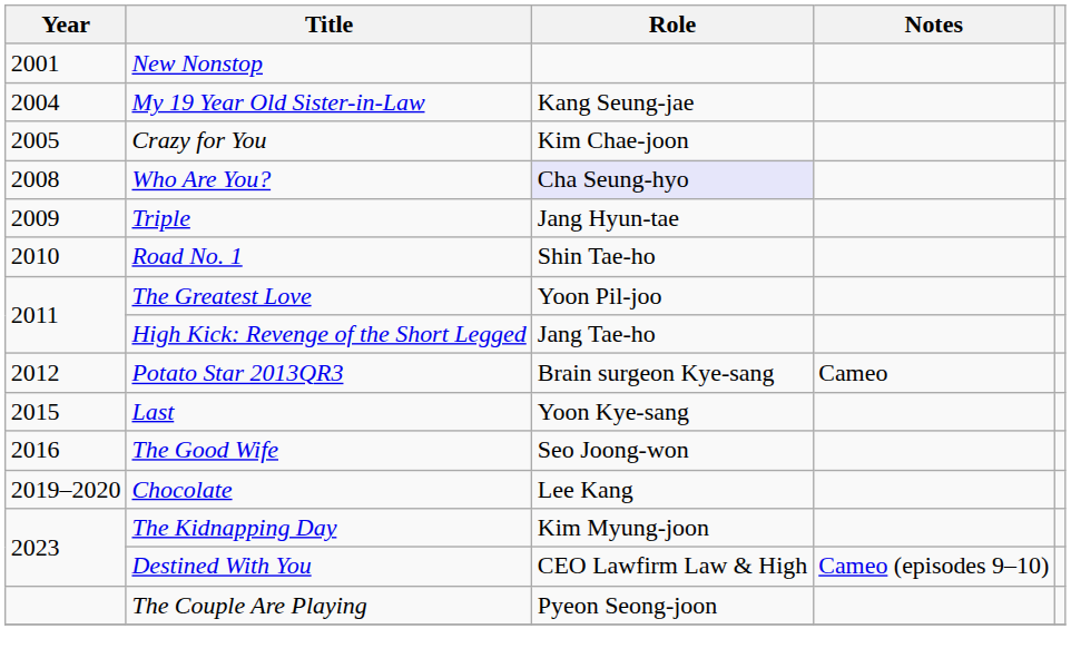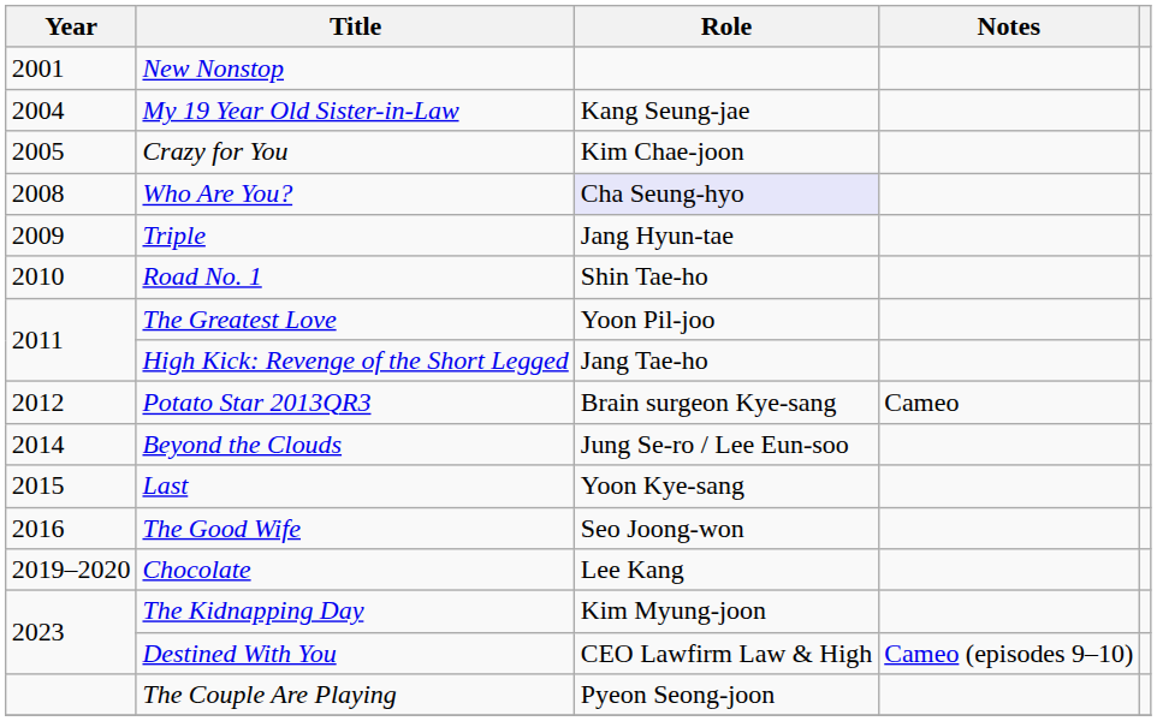 <table class="wikitable sortable">
 <tr>
 <th>Year</th>
 <th>Title</th>
 <th>Role</th>
 <th>Notes</th>
 <th class="unsortable"></th>
 </tr>
 <tr>
 <td>2001</td>
 <td><em><a href='#'>New Nonstop</a></em></td>
 <td></td>
 <td></td>
 <td></td>
 </tr>
 <tr>
 <td>2004</td>
 <td><em><a href='#'>My 19 Year Old Sister-in-Law</a></em></td>
 <td>Kang Seung-jae</td>
 <td></td>
 <td></td>
 </tr>
 <tr>
 <td>2005</td>
 <td><em>Crazy for You</em></td>
 <td>Kim Chae-joon</td>
 <td></td>
 <td></td>
 </tr>
 <tr>
 <td>2008</td>
 <td><em><a href='#'>Who Are You?</a></em></td>
 <td style="background: lavender;">Cha Seung-hyo</td>
 <td></td>
 <td></td>
 </tr>
 <tr>
 <td>2009</td>
 <td><em><a href='#'>Triple</a></em></td>
 <td>Jang Hyun-tae</td>
 <td></td>
 <td></td>
 </tr>
 <tr>
 <td>2010</td>
 <td><em><a href='#'>Road No. 1</a></em></td>
 <td>Shin Tae-ho</td>
 <td></td>
 <td></td>
 </tr>
 <tr>
 <td rowspan="2">2011</td>
 <td><em><a href='#'>The Greatest Love</a></em></td>
 <td>Yoon Pil-joo</td>
 <td></td>
 <td></td>
 </tr>
 <tr>
 <td><em><a href='#'>High Kick: Revenge of the Short Legged</a></em></td>
 <td>Jang Tae-ho</td>
 <td></td>
 <td></td>
 </tr>
 <tr>
 <td>2012</td>
 <td><em><a href='#'>Potato Star 2013QR3</a></em></td>
 <td>Brain surgeon Kye-sang</td>
 <td>Cameo</td>
 <td></td>
 </tr>
 <tr>
+<td>2014</td>
+<td><em><a href='#'>Beyond the Clouds</a></em></td>
+<td>Jung Se-ro / Lee Eun-soo</td>
+<td></td>
+<td></td>
+</tr>
+<tr>
 <td>2015</td>
 <td><em><a href='#'>Last</a></em></td>
 <td>Yoon Kye-sang</td>
 <td></td>
 <td></td>
 </tr>
 <tr>
 <td>2016</td>
 <td><em><a href='#'>The Good Wife</a></em></td>
 <td>Seo Joong-won</td>
 <td></td>
 <td></td>
 </tr>
 <tr>
 <td>2019–2020</td>
 <td><em><a href='#'>Chocolate</a></em></td>
 <td>Lee Kang</td>
 <td></td>
 <td></td>
 </tr>
 <tr>
 <td rowspan="2">2023</td>
 <td><em><a href='#'>The Kidnapping Day</a></em></td>
 <td>Kim Myung-joon</td>
 <td></td>
 <td></td>
 </tr>
 <tr>
 <td><em><a href='#'>Destined With You</a></em></td>
 <td>CEO Lawfirm Law & High</td>
 <td><a href='#'>Cameo</a> (episodes 9–10)</td>
 <td></td>
 </tr>
 <tr>
 <td></td>
 <td><em>The Couple Are Playing</em></td>
 <td>Pyeon Seong-joon</td>
 <td></td>
 <td></td>
 </tr>
 <tr>
 </tr>
 </table>
